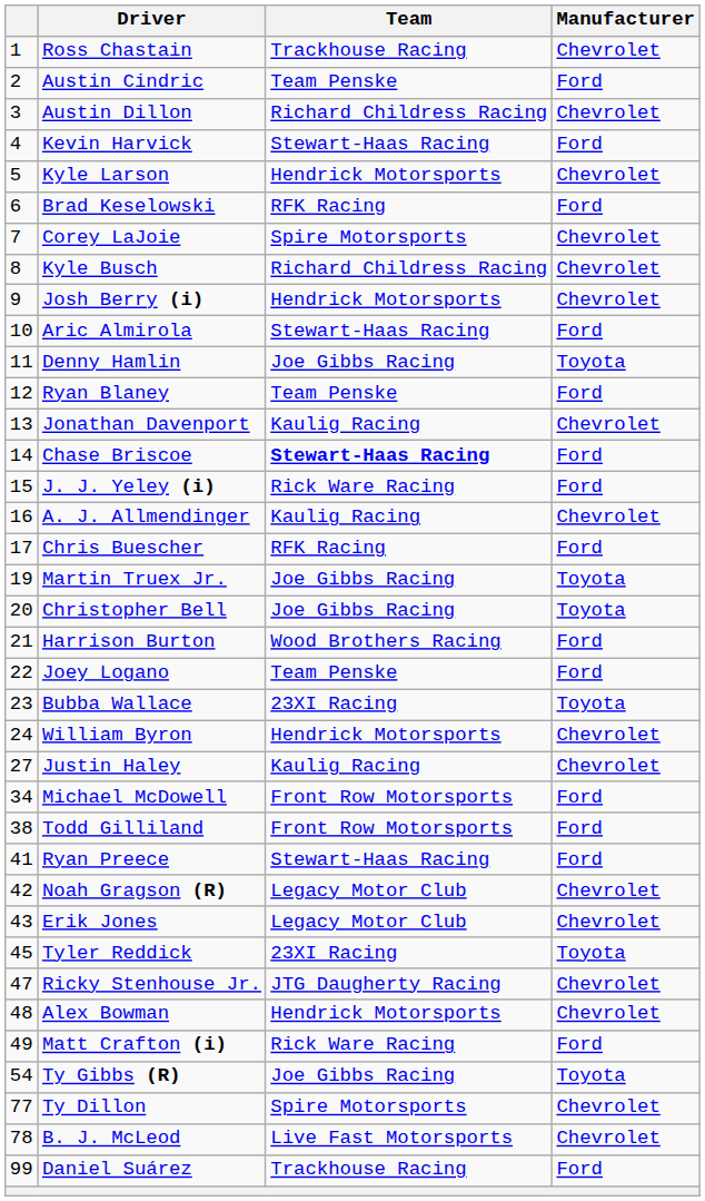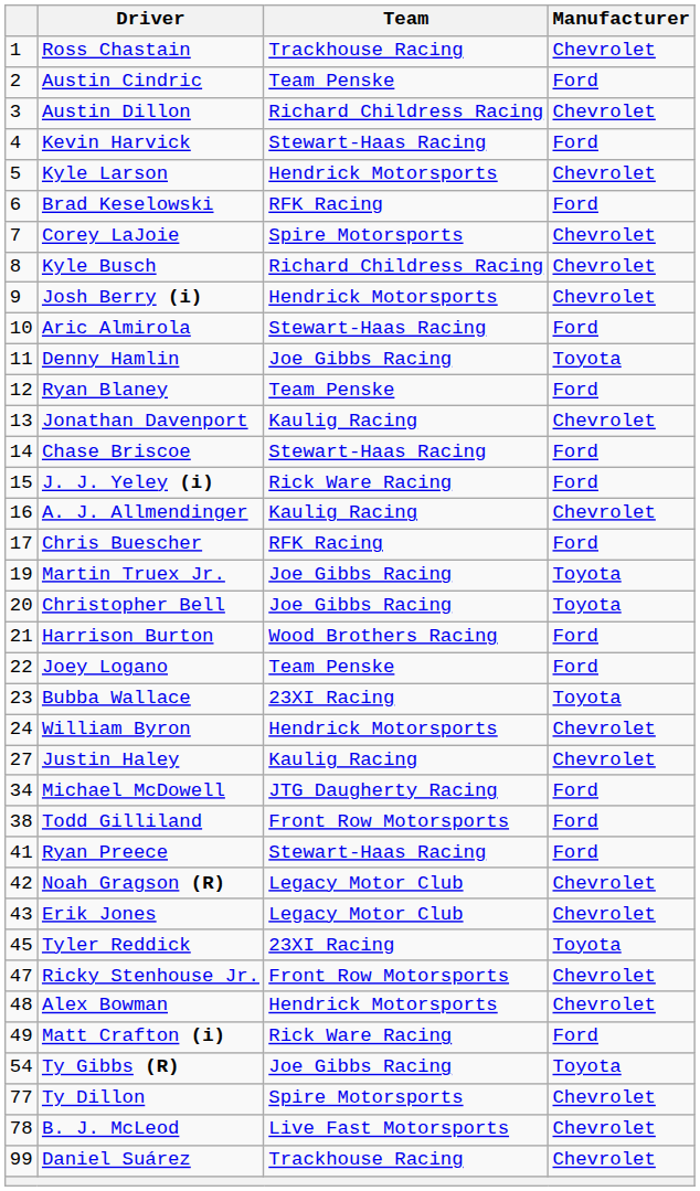 <table class="wikitable" style="font-size:95%">
 <tr>
 <th></th>
 <th>Driver</th>
 <th>Team</th>
 <th>Manufacturer</th>
 </tr>
 <tr>
 <td>1</td>
 <td><a href='#'>Ross Chastain</a></td>
 <td nowrap><a href='#'>Trackhouse Racing</a></td>
 <td><a href='#'>Chevrolet</a></td>
 </tr>
 <tr>
 <td>2</td>
 <td><a href='#'>Austin Cindric</a></td>
 <td><a href='#'>Team Penske</a></td>
 <td><a href='#'>Ford</a></td>
 </tr>
 <tr>
 <td>3</td>
 <td><a href='#'>Austin Dillon</a></td>
 <td><a href='#'>Richard Childress Racing</a></td>
 <td><a href='#'>Chevrolet</a></td>
 </tr>
 <tr>
 <td>4</td>
 <td><a href='#'>Kevin Harvick</a></td>
 <td><a href='#'>Stewart-Haas Racing</a></td>
 <td><a href='#'>Ford</a></td>
 </tr>
 <tr>
 <td>5</td>
 <td><a href='#'>Kyle Larson</a></td>
 <td><a href='#'>Hendrick Motorsports</a></td>
 <td><a href='#'>Chevrolet</a></td>
 </tr>
 <tr>
 <td>6</td>
 <td><a href='#'>Brad Keselowski</a></td>
 <td><a href='#'>RFK Racing</a></td>
 <td><a href='#'>Ford</a></td>
 </tr>
 <tr>
 <td>7</td>
 <td><a href='#'>Corey LaJoie</a></td>
 <td><a href='#'>Spire Motorsports</a></td>
 <td><a href='#'>Chevrolet</a></td>
 </tr>
 <tr>
 <td>8</td>
 <td><a href='#'>Kyle Busch</a></td>
 <td><a href='#'>Richard Childress Racing</a></td>
 <td><a href='#'>Chevrolet</a></td>
 </tr>
 <tr>
 <td>9</td>
 <td><a href='#'>Josh Berry</a> <strong>(i)</strong></td>
 <td><a href='#'>Hendrick Motorsports</a></td>
 <td><a href='#'>Chevrolet</a></td>
 </tr>
 <tr>
 <td>10</td>
 <td><a href='#'>Aric Almirola</a></td>
 <td><a href='#'>Stewart-Haas Racing</a></td>
 <td><a href='#'>Ford</a></td>
 </tr>
 <tr>
 <td>11</td>
 <td><a href='#'>Denny Hamlin</a></td>
 <td><a href='#'>Joe Gibbs Racing</a></td>
 <td><a href='#'>Toyota</a></td>
 </tr>
 <tr>
 <td>12</td>
 <td><a href='#'>Ryan Blaney</a></td>
 <td><a href='#'>Team Penske</a></td>
 <td><a href='#'>Ford</a></td>
 </tr>
 <tr>
 <td>13</td>
 <td nowrap><a href='#'>Jonathan Davenport</a></td>
 <td><a href='#'>Kaulig Racing</a></td>
 <td><a href='#'>Chevrolet</a></td>
 </tr>
 <tr>
 <td>14</td>
 <td><a href='#'>Chase Briscoe</a></td>
-<td><strong><a href='#'>Stewart-Haas Racing</a></strong></td>
+<td><a href='#'>Stewart-Haas Racing</a></td>
 <td><a href='#'>Ford</a></td>
 </tr>
 <tr>
 <td>15</td>
 <td><a href='#'>J. J. Yeley</a> <strong>(i)</strong></td>
 <td><a href='#'>Rick Ware Racing</a></td>
 <td><a href='#'>Ford</a></td>
 </tr>
 <tr>
 <td>16</td>
 <td><a href='#'>A. J. Allmendinger</a></td>
 <td><a href='#'>Kaulig Racing</a></td>
 <td><a href='#'>Chevrolet</a></td>
 </tr>
 <tr>
 <td>17</td>
 <td><a href='#'>Chris Buescher</a></td>
 <td><a href='#'>RFK Racing</a></td>
 <td><a href='#'>Ford</a></td>
 </tr>
 <tr>
 <td>19</td>
 <td><a href='#'>Martin Truex Jr.</a></td>
 <td><a href='#'>Joe Gibbs Racing</a></td>
 <td><a href='#'>Toyota</a></td>
 </tr>
 <tr>
 <td>20</td>
 <td><a href='#'>Christopher Bell</a></td>
 <td><a href='#'>Joe Gibbs Racing</a></td>
 <td><a href='#'>Toyota</a></td>
 </tr>
 <tr>
 <td>21</td>
 <td><a href='#'>Harrison Burton</a></td>
 <td><a href='#'>Wood Brothers Racing</a></td>
 <td><a href='#'>Ford</a></td>
 </tr>
 <tr>
 <td>22</td>
 <td><a href='#'>Joey Logano</a></td>
 <td><a href='#'>Team Penske</a></td>
 <td><a href='#'>Ford</a></td>
 </tr>
 <tr>
 <td>23</td>
 <td><a href='#'>Bubba Wallace</a></td>
 <td><a href='#'>23XI Racing</a></td>
 <td><a href='#'>Toyota</a></td>
 </tr>
 <tr>
 <td>24</td>
 <td><a href='#'>William Byron</a></td>
 <td><a href='#'>Hendrick Motorsports</a></td>
 <td><a href='#'>Chevrolet</a></td>
 </tr>
 <tr>
 <td>27</td>
 <td><a href='#'>Justin Haley</a></td>
 <td><a href='#'>Kaulig Racing</a></td>
 <td><a href='#'>Chevrolet</a></td>
 </tr>
 <tr>
 <td>34</td>
 <td><a href='#'>Michael McDowell</a></td>
-<td><a href='#'>Front Row Motorsports</a></td>
+<td><a href='#'>JTG Daugherty Racing</a></td>
 <td><a href='#'>Ford</a></td>
 </tr>
 <tr>
 <td>38</td>
 <td><a href='#'>Todd Gilliland</a></td>
 <td><a href='#'>Front Row Motorsports</a></td>
 <td><a href='#'>Ford</a></td>
 </tr>
 <tr>
 <td>41</td>
 <td><a href='#'>Ryan Preece</a></td>
 <td><a href='#'>Stewart-Haas Racing</a></td>
 <td><a href='#'>Ford</a></td>
 </tr>
 <tr>
 <td>42</td>
 <td><a href='#'>Noah Gragson</a> <strong>(R)</strong></td>
 <td><a href='#'>Legacy Motor Club</a></td>
 <td><a href='#'>Chevrolet</a></td>
 </tr>
 <tr>
 <td>43</td>
 <td><a href='#'>Erik Jones</a></td>
 <td><a href='#'>Legacy Motor Club</a></td>
 <td><a href='#'>Chevrolet</a></td>
 </tr>
 <tr>
 <td>45</td>
 <td><a href='#'>Tyler Reddick</a></td>
 <td><a href='#'>23XI Racing</a></td>
 <td><a href='#'>Toyota</a></td>
 </tr>
 <tr>
 <td>47</td>
 <td><a href='#'>Ricky Stenhouse Jr.</a></td>
-<td><a href='#'>JTG Daugherty Racing</a></td>
+<td><a href='#'>Front Row Motorsports</a></td>
 <td><a href='#'>Chevrolet</a></td>
 </tr>
 <tr>
 <td>48</td>
 <td><a href='#'>Alex Bowman</a></td>
 <td><a href='#'>Hendrick Motorsports</a></td>
 <td><a href='#'>Chevrolet</a></td>
 </tr>
 <tr>
 <td>49</td>
 <td><a href='#'>Matt Crafton</a> <strong>(i)</strong></td>
 <td><a href='#'>Rick Ware Racing</a></td>
 <td><a href='#'>Ford</a></td>
 </tr>
 <tr>
 <td>54</td>
 <td><a href='#'>Ty Gibbs</a> <strong>(R)</strong></td>
 <td><a href='#'>Joe Gibbs Racing</a></td>
 <td><a href='#'>Toyota</a></td>
 </tr>
 <tr>
 <td>77</td>
 <td><a href='#'>Ty Dillon</a></td>
 <td><a href='#'>Spire Motorsports</a></td>
 <td><a href='#'>Chevrolet</a></td>
 </tr>
 <tr>
 <td>78</td>
 <td><a href='#'>B. J. McLeod</a></td>
 <td><a href='#'>Live Fast Motorsports</a></td>
 <td><a href='#'>Chevrolet</a></td>
 </tr>
 <tr>
 <td>99</td>
 <td><a href='#'>Daniel Suárez</a></td>
 <td><a href='#'>Trackhouse Racing</a></td>
-<td><a href='#'>Ford</a></td>
+<td><a href='#'>Chevrolet</a></td>
 </tr>
 <tr>
 <th colspan="4"></th>
 </tr>
 </table>
